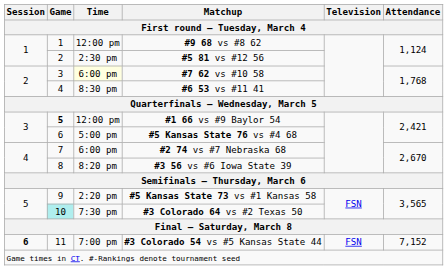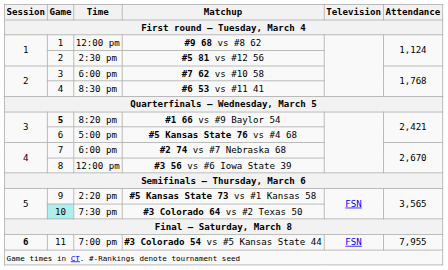 <table class="wikitable" style="white-space:nowrap; font-size:90%;text-align:center">
 <tr>
 <th>Session</th>
 <th>Game</th>
 <th>Time</th>
 <th>Matchup</th>
 <th>Television</th>
 <th>Attendance</th>
 </tr>
 <tr>
 <th colspan=6>First round – Tuesday, March 4</th>
 </tr>
 <tr>
 <td rowspan=2>1</td>
 <td>1</td>
 <td>12:00 pm</td>
 <td><strong>#9  68</strong> vs #8  62</td>
 <td rowspan=4></td>
 <td rowspan=2>1,124</td>
 </tr>
 <tr>
 <td>2</td>
 <td>2:30 pm</td>
 <td><strong>#5  81</strong> vs #12  56</td>
 </tr>
 <tr>
 <td rowspan=2>2</td>
 <td>3</td>
-<td style="background: lightyellow;">6:00 pm</td>
+<td>6:00 pm</td>
 <td><strong>#7  62</strong> vs #10  58</td>
 <td rowspan=2>1,768</td>
 </tr>
 <tr>
 <td>4</td>
 <td>8:30 pm</td>
 <td><strong>#6  53</strong> vs #11  41</td>
 </tr>
 <tr>
 <th colspan=6>Quarterfinals – Wednesday, March 5</th>
 </tr>
 <tr>
 <td rowspan=2>3</td>
 <td><strong>5</strong></td>
-<td>12:00 pm</td>
+<td>8:20 pm</td>
 <td><strong>#1  66</strong> vs #9 Baylor 54</td>
 <td rowspan=4></td>
 <td rowspan=2>2,421</td>
 </tr>
 <tr>
 <td>6</td>
 <td>5:00 pm</td>
 <td><strong>#5 Kansas State 76</strong> vs #4  68</td>
 </tr>
 <tr>
 <td rowspan=2>4</td>
 <td>7</td>
 <td>6:00 pm</td>
 <td><strong>#2  74</strong> vs #7 Nebraska 68</td>
 <td rowspan=2>2,670</td>
 </tr>
 <tr>
 <td>8</td>
-<td>8:20 pm</td>
+<td>12:00 pm</td>
 <td><strong>#3  56</strong> vs #6 Iowa State 39</td>
 </tr>
 <tr>
 <th colspan=6>Semifinals – Thursday, March 6</th>
 </tr>
 <tr>
 <td rowspan=2>5</td>
 <td>9</td>
 <td>2:20 pm</td>
 <td><strong>#5 Kansas State 73</strong> vs #1 Kansas 58</td>
 <td rowspan=2><a href='#'>FSN</a></td>
 <td rowspan=2>3,565</td>
 </tr>
 <tr>
 <td style="background: paleturquoise;">10</td>
 <td>7:30 pm</td>
 <td><strong>#3 Colorado 64</strong> vs #2 Texas 50</td>
 </tr>
 <tr>
 <th colspan=6>Final – Saturday, March 8</th>
 </tr>
 <tr>
 <td><strong>6</strong></td>
 <td>11</td>
 <td>7:00 pm</td>
 <td><strong>#3 Colorado 54</strong> vs #5 Kansas State 44</td>
 <td><a href='#'>FSN</a></td>
-<td>7,152</td>
+<td>7,955</td>
 </tr>
 <tr align=left>
 <td colspan=6><small>Game times in <a href='#'>CT</a>. #-Rankings denote tournament seed</small></td>
 </tr>
 </table>
